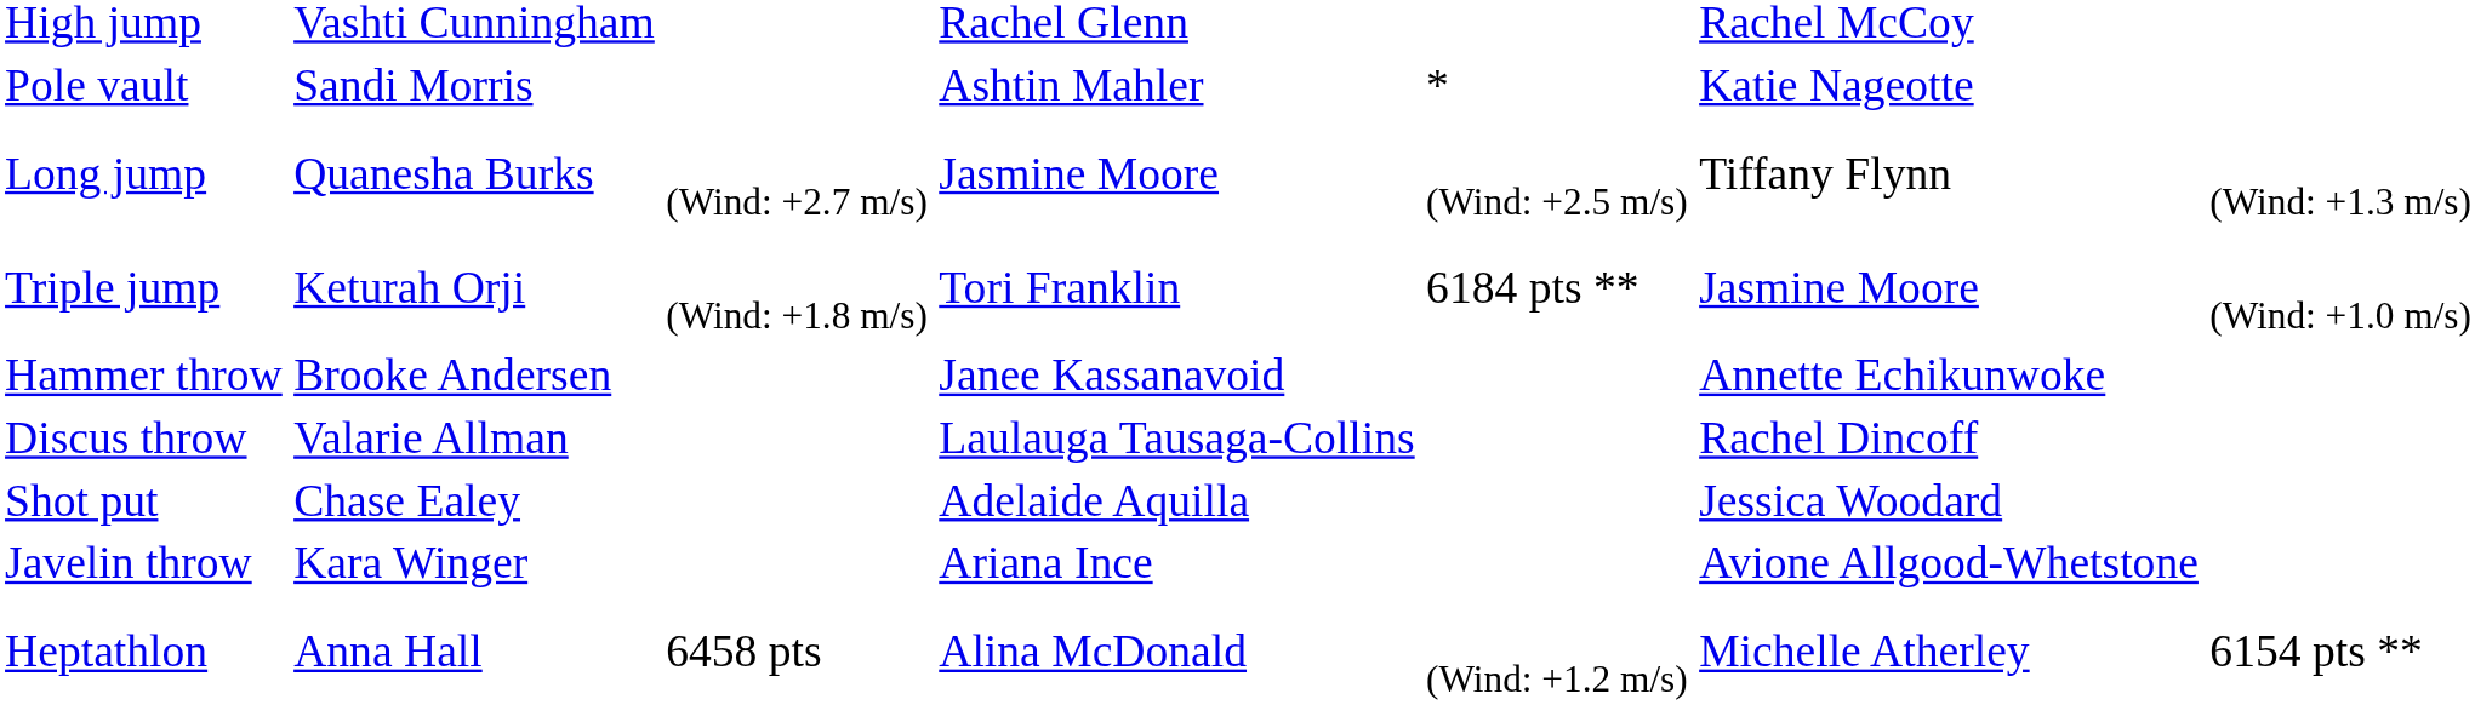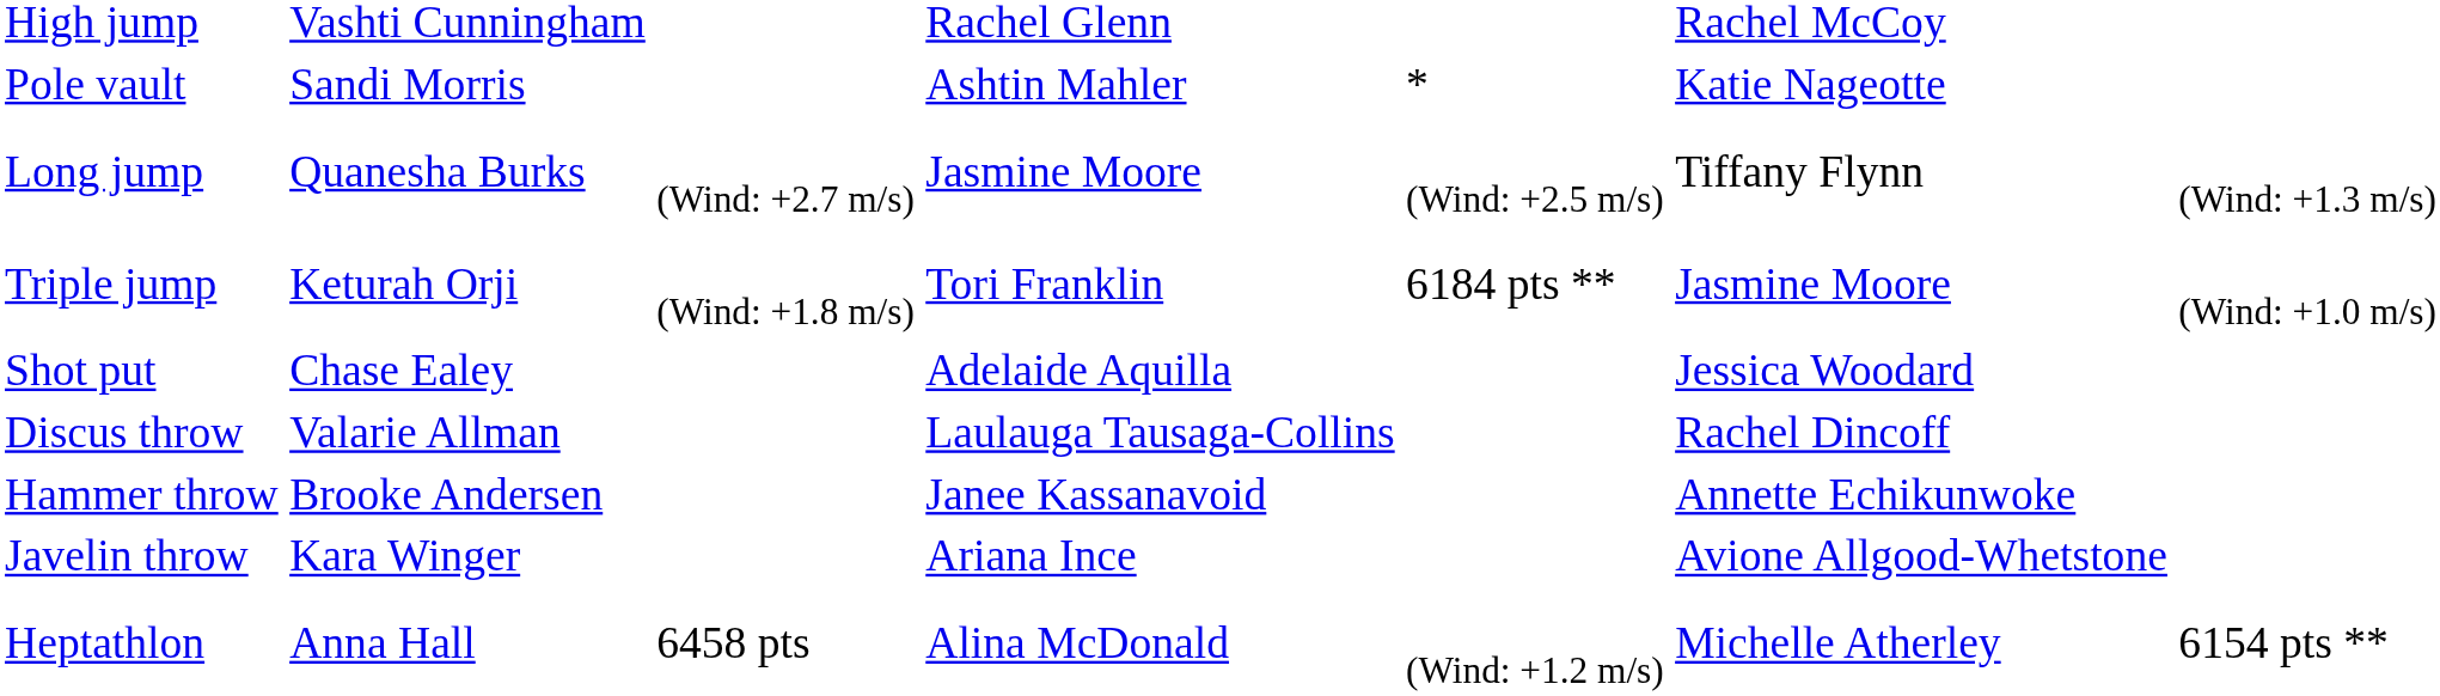 <table>
 <tr>
 <td><a href='#'>High jump</a></td>
 <td><a href='#'>Vashti Cunningham</a></td>
 <td></td>
 <td><a href='#'>Rachel Glenn</a></td>
 <td></td>
 <td><a href='#'>Rachel McCoy</a></td>
 <td></td>
 </tr>
 <tr>
 <td><a href='#'>Pole vault</a></td>
 <td><a href='#'>Sandi Morris</a></td>
 <td></td>
 <td><a href='#'>Ashtin Mahler</a></td>
 <td> *</td>
 <td><a href='#'>Katie Nageotte</a></td>
 <td></td>
 </tr>
 <tr>
 <td><a href='#'>Long jump</a></td>
 <td><a href='#'>Quanesha Burks</a></td>
 <td><br><small>(Wind: +2.7 m/s)</small></td>
 <td><a href='#'>Jasmine Moore</a></td>
 <td><br><small>(Wind: +2.5 m/s)</small></td>
 <td>Tiffany Flynn</td>
 <td><br><small>(Wind: +1.3 m/s)</small></td>
 </tr>
 <tr>
 <td><a href='#'>Triple jump</a></td>
 <td><a href='#'>Keturah Orji</a></td>
 <td><br><small>(Wind: +1.8 m/s)</small> </td>
 <td><a href='#'>Tori Franklin</a></td>
 <td>6184 pts **</td>
 <td><a href='#'>Jasmine Moore</a></td>
 <td><br><small>(Wind: +1.0 m/s)</small></td>
 </tr>
 <tr>
-<td><a href='#'>Hammer throw</a></td>
-<td><a href='#'>Brooke Andersen</a></td>
+<td><a href='#'>Shot put</a></td>
+<td><a href='#'>Chase Ealey</a></td>
+<td> </td>
+<td><a href='#'>Adelaide Aquilla</a></td>
 <td></td>
-<td><a href='#'>Janee Kassanavoid</a></td>
-<td></td>
-<td><a href='#'>Annette Echikunwoke</a></td>
+<td><a href='#'>Jessica Woodard</a></td>
 <td></td>
 </tr>
 <tr>
 <td><a href='#'>Discus throw</a></td>
 <td><a href='#'>Valarie Allman</a></td>
 <td></td>
 <td><a href='#'>Laulauga Tausaga-Collins</a></td>
 <td></td>
 <td><a href='#'>Rachel Dincoff</a></td>
 <td></td>
 </tr>
 <tr>
-<td><a href='#'>Shot put</a></td>
-<td><a href='#'>Chase Ealey</a></td>
-<td> </td>
-<td><a href='#'>Adelaide Aquilla</a></td>
+<td><a href='#'>Hammer throw</a></td>
+<td><a href='#'>Brooke Andersen</a></td>
 <td></td>
-<td><a href='#'>Jessica Woodard</a></td>
+<td><a href='#'>Janee Kassanavoid</a></td>
+<td></td>
+<td><a href='#'>Annette Echikunwoke</a></td>
 <td></td>
 </tr>
 <tr>
 <td><a href='#'>Javelin throw</a></td>
 <td><a href='#'>Kara Winger</a></td>
 <td></td>
 <td><a href='#'>Ariana Ince</a></td>
 <td></td>
 <td><a href='#'>Avione Allgood-Whetstone</a></td>
 <td></td>
 </tr>
 <tr>
 <td><a href='#'>Heptathlon</a></td>
 <td><a href='#'>Anna Hall</a></td>
 <td>6458 pts</td>
 <td><a href='#'>Alina McDonald</a></td>
 <td><br><small>(Wind: +1.2 m/s)</small></td>
 <td><a href='#'>Michelle Atherley</a></td>
 <td>6154 pts **</td>
 </tr>
 </table>
